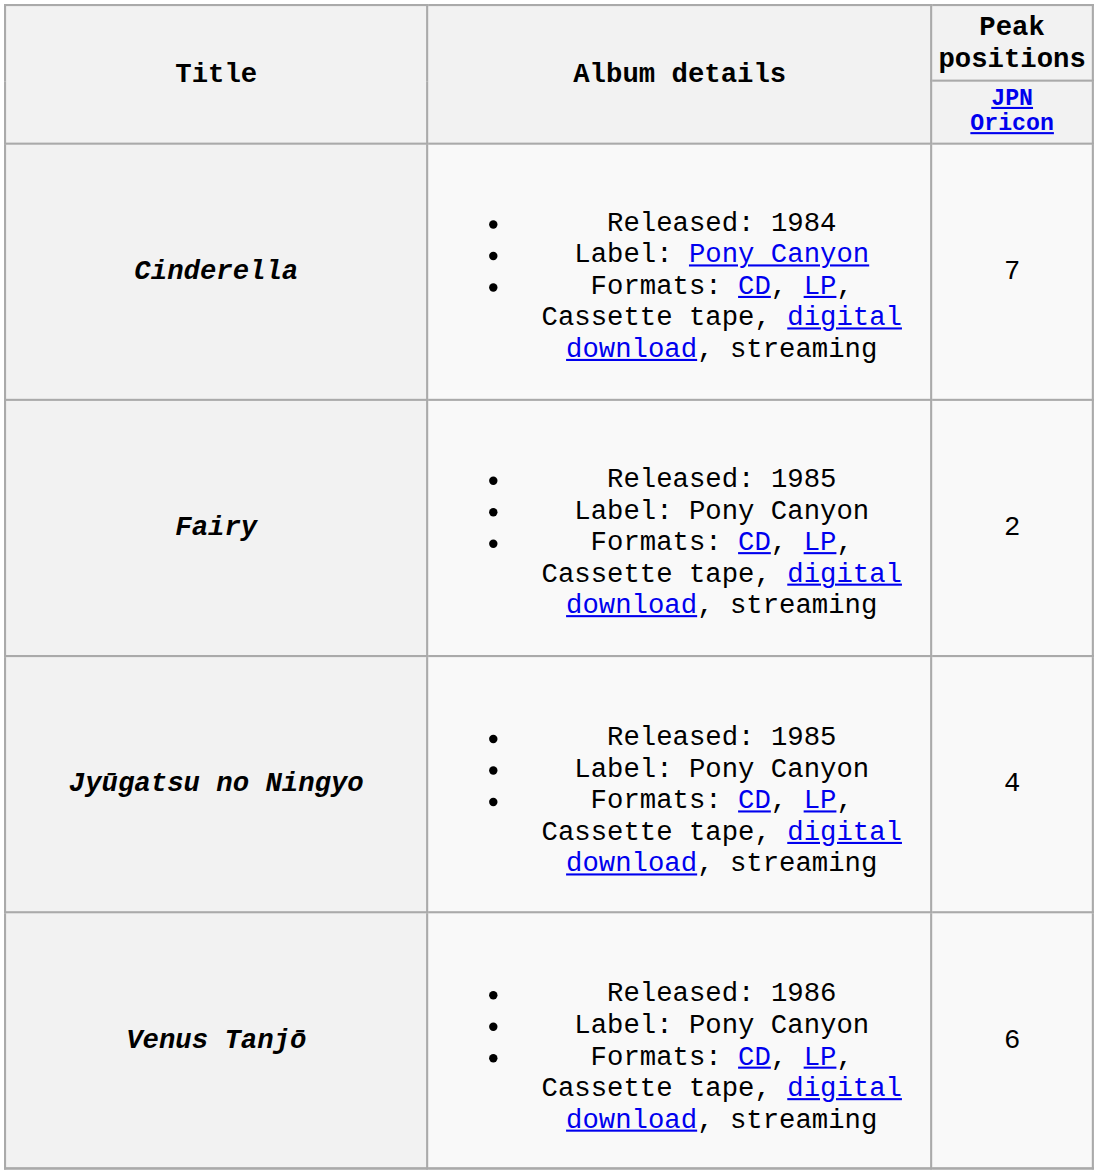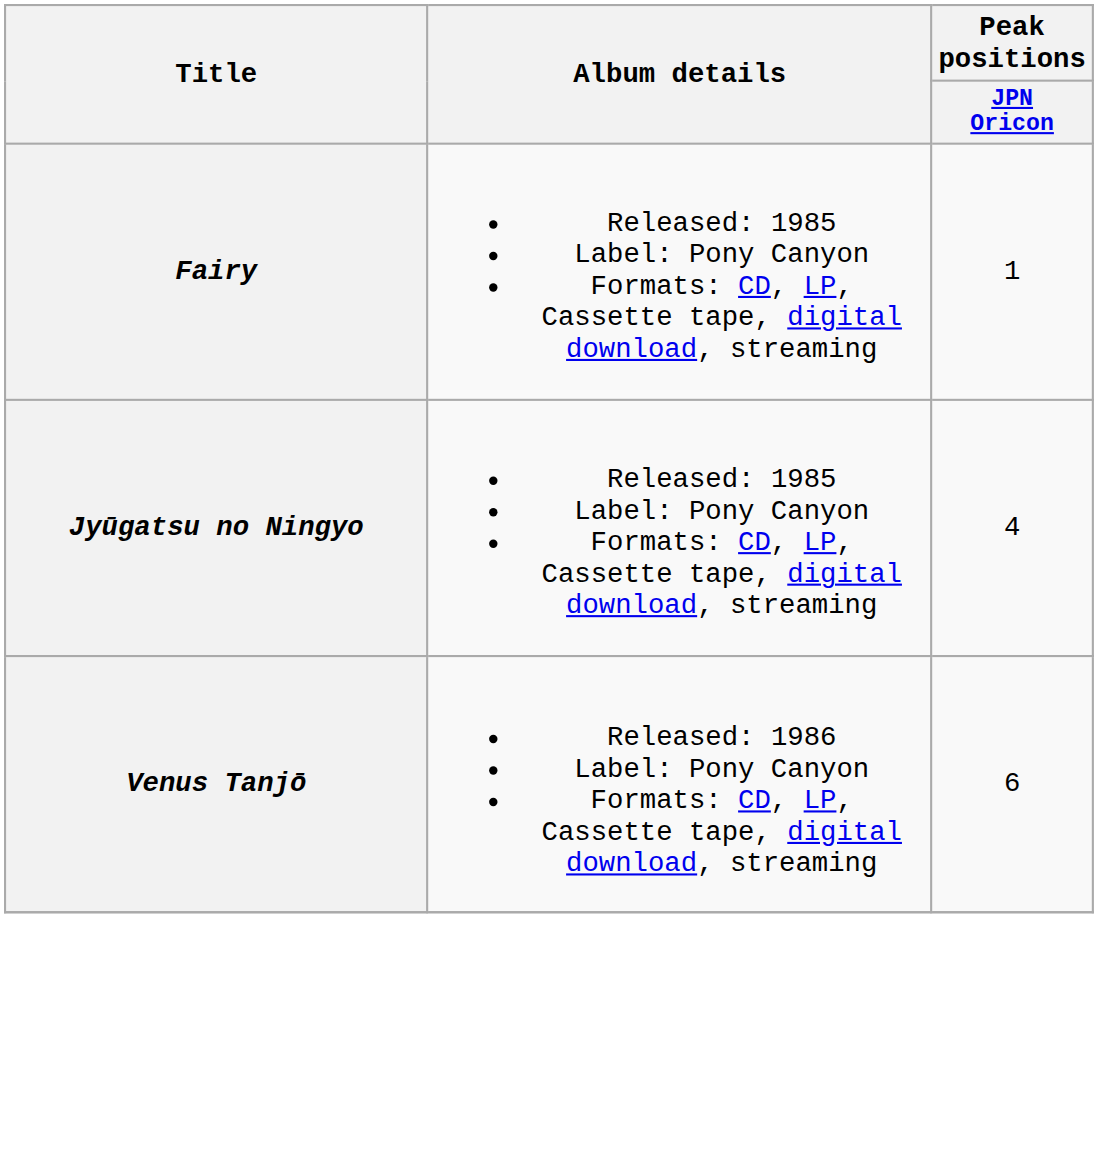 <table class="wikitable plainrowheaders" style="text-align:center;">
 <tr>
 <th style="width:15em;" rowspan="2">Title</th>
 <th style="width:18em;" rowspan="2">Album details</th>
 <th colspan="1">Peak positions</th>
 </tr>
 <tr>
 <th style="width:3em;font-size:85%"><a href='#'>JPN<br>Oricon</a><br></th>
 </tr>
 <tr>
-<th scope="row"><em>Cinderella</em></th>
-<td><br><ul><li>Released: 1984</li><li>Label: <a href='#'>Pony Canyon</a></li><li>Formats: <a href='#'>CD</a>, <a href='#'>LP</a>, Cassette tape, <a href='#'>digital download</a>, streaming</li></ul></td>
-<td>7</td>
-</tr>
-<tr>
 <th scope="row"><em>Fairy</em></th>
 <td><br><ul><li>Released: 1985</li><li>Label: Pony Canyon</li><li>Formats: <a href='#'>CD</a>, <a href='#'>LP</a>, Cassette tape, <a href='#'>digital download</a>, streaming</li></ul></td>
-<td>2</td>
+<td>1</td>
 </tr>
 <tr>
 <th scope="row"><em>Jyūgatsu no Ningyo</em></th>
 <td><br><ul><li>Released: 1985</li><li>Label: Pony Canyon</li><li>Formats: <a href='#'>CD</a>, <a href='#'>LP</a>, Cassette tape, <a href='#'>digital download</a>, streaming</li></ul></td>
 <td>4</td>
 </tr>
 <tr>
 <th scope="row"><em>Venus Tanjō</em></th>
 <td><br><ul><li>Released: 1986</li><li>Label: Pony Canyon</li><li>Formats: <a href='#'>CD</a>, <a href='#'>LP</a>, Cassette tape, <a href='#'>digital download</a>, streaming</li></ul></td>
 <td>6</td>
 </tr>
 <tr>
 </tr>
 </table>
